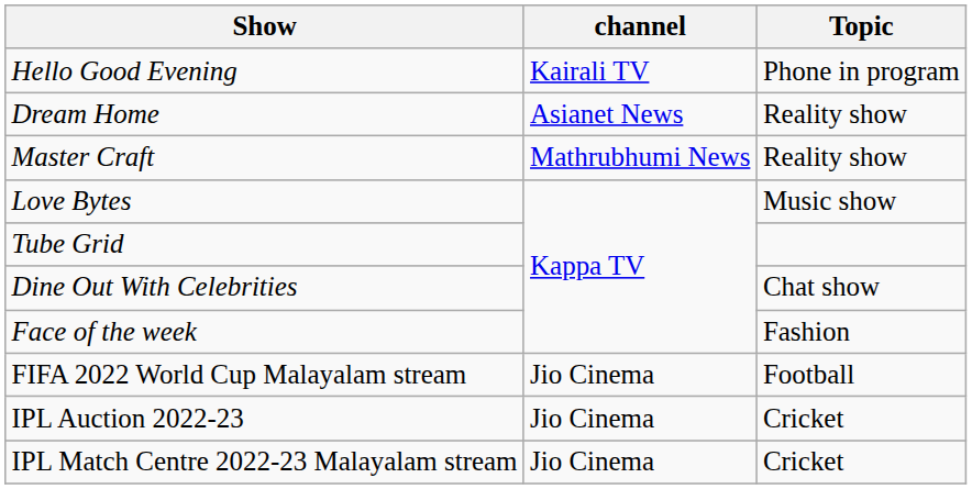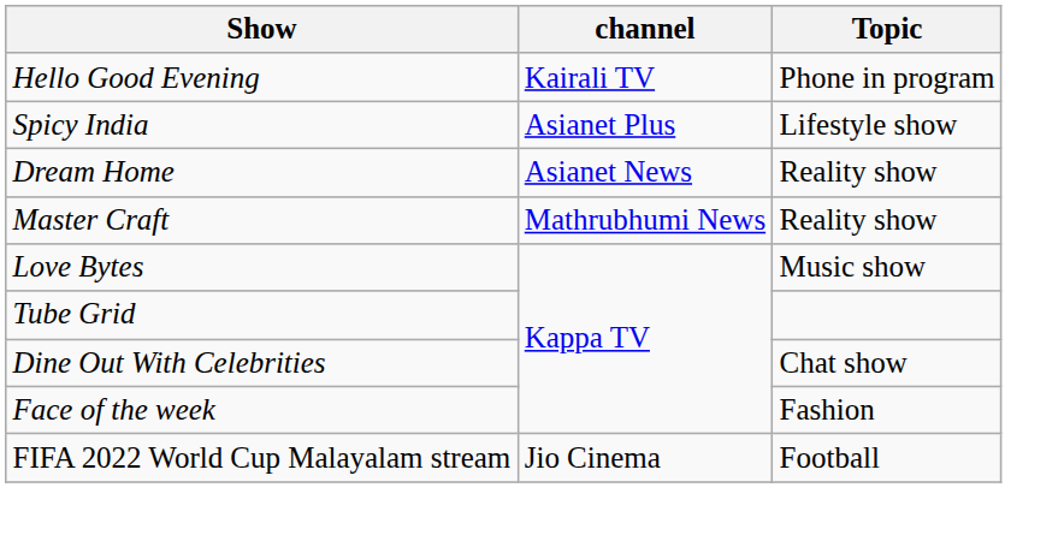 <table class="wikitable">
 <tr>
 <th>Show</th>
 <th>channel</th>
 <th>Topic</th>
 </tr>
 <tr>
 <td><em>Hello Good Evening</em></td>
 <td><a href='#'>Kairali TV</a></td>
 <td>Phone in program</td>
+</tr>
+<tr>
+<td><em>Spicy India</em></td>
+<td><a href='#'>Asianet Plus</a></td>
+<td>Lifestyle show</td>
 </tr>
 <tr>
 <td><em>Dream Home</em></td>
 <td><a href='#'>Asianet News</a></td>
 <td>Reality show</td>
 </tr>
 <tr>
 <td><em>Master Craft</em></td>
 <td><a href='#'>Mathrubhumi News</a></td>
 <td>Reality show</td>
 </tr>
 <tr>
 <td><em>Love Bytes</em></td>
 <td rowspan="4"><a href='#'>Kappa TV</a></td>
 <td>Music show</td>
 </tr>
 <tr>
 <td><em>Tube Grid</em></td>
 <td></td>
 </tr>
 <tr>
 <td><em>Dine Out With Celebrities</em></td>
 <td>Chat show</td>
 </tr>
 <tr>
 <td><em>Face of the week</em></td>
 <td>Fashion</td>
 </tr>
 <tr>
 <td>FIFA 2022 World Cup Malayalam stream</td>
 <td>Jio Cinema</td>
 <td>Football</td>
 </tr>
-<tr>
-<td>IPL Auction 2022-23</td>
-<td>Jio Cinema</td>
-<td>Cricket</td>
-</tr>
-<tr>
-<td>IPL Match Centre 2022-23 Malayalam stream</td>
-<td>Jio Cinema</td>
-<td>Cricket</td>
-</tr>
 </table>
